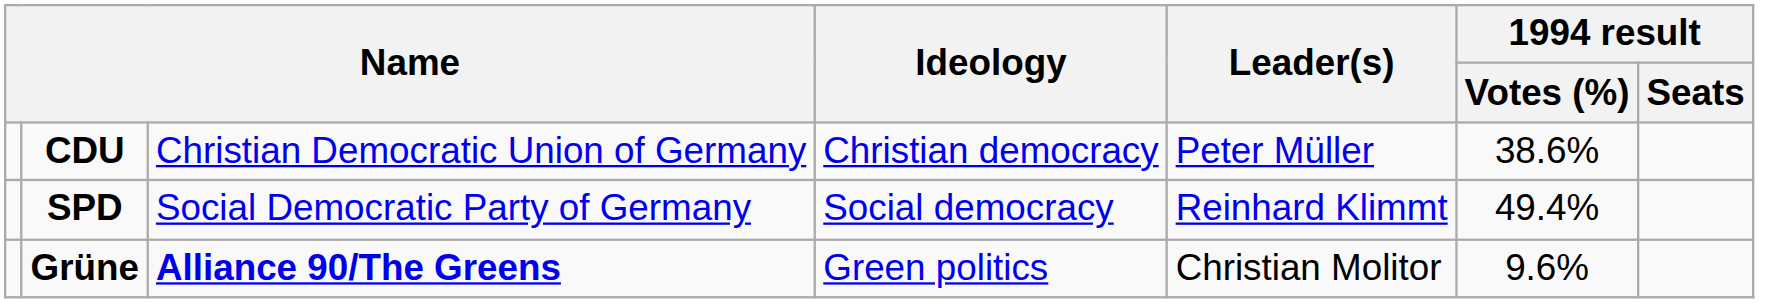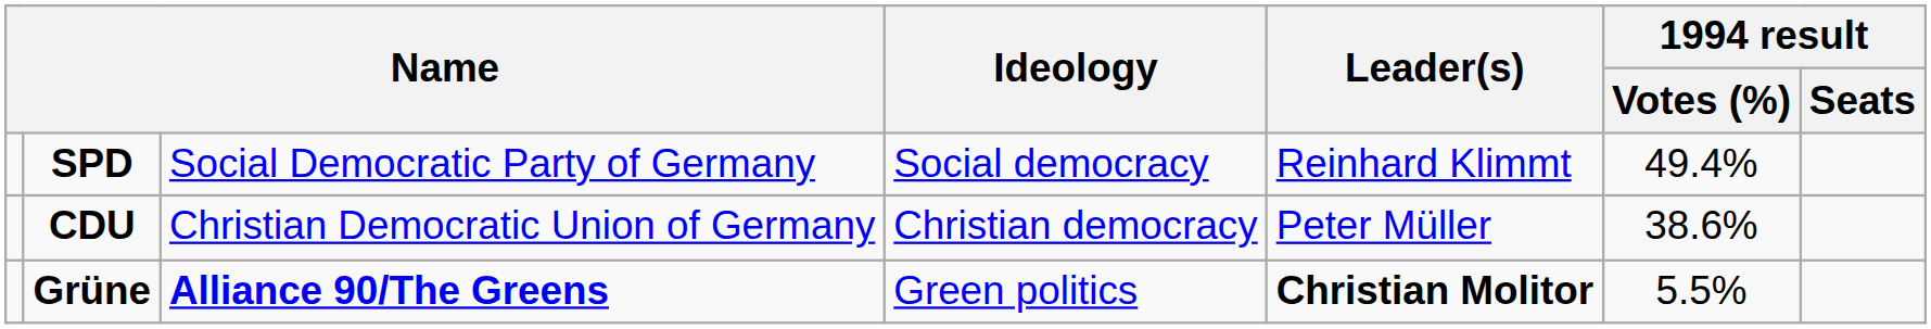 <table class="wikitable">
 <tr>
 <th rowspan=2 colspan=3>Name</th>
 <th rowspan=2>Ideology</th>
 <th rowspan=2>Leader(s)</th>
 <th colspan=2>1994 result</th>
 </tr>
 <tr>
 <th>Votes (%)</th>
 <th>Seats</th>
 </tr>
 <tr>
 <td bgcolor=></td>
+<td align=center><strong>SPD</strong></td>
+<td><a href='#'>Social Democratic Party of Germany</a><br></td>
+<td><a href='#'>Social democracy</a></td>
+<td><a href='#'>Reinhard Klimmt</a></td>
+<td align=center>49.4%</td>
+<td></td>
+</tr>
+<tr>
+<td bgcolor=></td>
 <td align=center><strong>CDU</strong></td>
 <td><a href='#'>Christian Democratic Union of Germany</a><br></td>
 <td><a href='#'>Christian democracy</a></td>
 <td><a href='#'>Peter Müller</a></td>
 <td align=center>38.6%</td>
 <td></td>
 </tr>
 <tr>
 <td bgcolor=></td>
-<td align=center><strong>SPD</strong></td>
-<td><a href='#'>Social Democratic Party of Germany</a><br></td>
-<td><a href='#'>Social democracy</a></td>
-<td><a href='#'>Reinhard Klimmt</a></td>
-<td align=center>49.4%</td>
-<td></td>
-</tr>
-<tr>
-<td bgcolor=></td>
 <td align=center><strong>Grüne</strong></td>
 <td><strong><a href='#'>Alliance 90/The Greens</a><br></strong></td>
 <td><a href='#'>Green politics</a></td>
-<td>Christian Molitor</td>
-<td align=center>9.6%</td>
+<td><strong>Christian Molitor</strong></td>
+<td align=center>5.5%</td>
 <td></td>
 </tr>
 </table>
